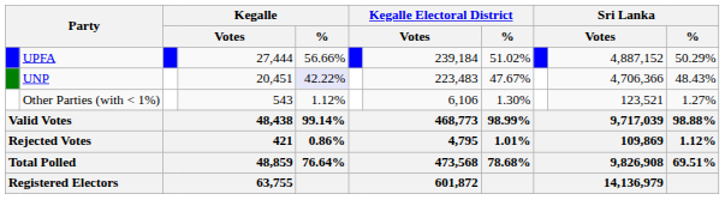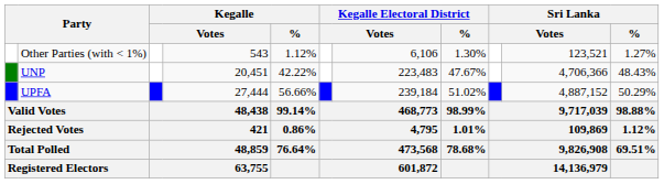 <table class="wikitable">
 <tr>
 <th colspan="2" width="144px"rowspan="2">Party</th>
 <th colspan="3" width="216px">Kegalle</th>
 <th colspan="3" width="216px"><a href='#'>Kegalle Electoral District</a></th>
 <th colspan="3" width="216px">Sri Lanka</th>
 </tr>
 <tr>
 <th colspan="2" width="144px">Votes</th>
 <th>%</th>
 <th colspan="2" width="144px">Votes</th>
 <th>%</th>
 <th colspan="2" width="144px">Votes</th>
 <th>%</th>
 </tr>
 <tr>
+<td style="background-color:white;" width="10px"></td>
+<td style="text-align:left;">Other Parties (with < 1%)</td>
+<td style="background-color:white;" width="10px"></td>
+<td style="text-align:right;">543</td>
+<td style="text-align:right;">1.12%</td>
+<td style="background-color:white;" width="10px"></td>
+<td style="text-align:right;">6,106</td>
+<td style="text-align:right;">1.30%</td>
+<td style="background-color:white;" width="10px"></td>
+<td style="text-align:right;">123,521</td>
+<td style="text-align:right;">1.27%</td>
+</tr>
+<tr>
+<td style="background-color:green;" width="10px"></td>
+<td style="text-align:left;"><a href='#'>UNP</a></td>
+<td style="background-color:white;" width="10px"></td>
+<td style="text-align:right;">20,451</td>
+<td style="text-align:right;">42.22%</td>
+<td style="background-color:white;" width="10px"></td>
+<td style="text-align:right;">223,483</td>
+<td style="text-align:right;">47.67%</td>
+<td style="background-color:white;" width="10px"></td>
+<td style="text-align:right;">4,706,366</td>
+<td style="text-align:right;">48.43%</td>
+</tr>
+<tr>
 <td style="background-color:blue;" width="10px"></td>
 <td style="text-align:left;"><a href='#'>UPFA</a></td>
 <td style="background-color:blue;" width="10px"></td>
 <td style="text-align:right;">27,444</td>
 <td style="text-align:right;">56.66%</td>
 <td style="background-color:blue;" width="10px"></td>
 <td style="text-align:right;">239,184</td>
 <td style="text-align:right;">51.02%</td>
 <td style="background-color:blue;" width="10px"></td>
 <td style="text-align:right;">4,887,152</td>
 <td style="text-align:right;">50.29%</td>
-</tr>
-<tr>
-<td style="background-color:green;" width="10px"></td>
-<td style="text-align:left;"><a href='#'>UNP</a></td>
-<td style="background-color:white;" width="10px"></td>
-<td style="text-align:right;">20,451</td>
-<td style="background: lavender; text-align:right;">42.22%</td>
-<td style="background-color:white;" width="10px"></td>
-<td style="text-align:right;">223,483</td>
-<td style="text-align:right;">47.67%</td>
-<td style="background-color:white;" width="10px"></td>
-<td style="text-align:right;">4,706,366</td>
-<td style="text-align:right;">48.43%</td>
-</tr>
-<tr>
-<td style="background-color:white;" width="10px"></td>
-<td style="text-align:left;">Other Parties (with < 1%)</td>
-<td style="background-color:white;" width="10px"></td>
-<td style="text-align:right;">543</td>
-<td style="text-align:right;">1.12%</td>
-<td style="background-color:white;" width="10px"></td>
-<td style="text-align:right;">6,106</td>
-<td style="text-align:right;">1.30%</td>
-<td style="background-color:white;" width="10px"></td>
-<td style="text-align:right;">123,521</td>
-<td style="text-align:right;">1.27%</td>
 </tr>
 <tr>
 <th colspan="2" width="144px"style="text-align:left;">Valid Votes</th>
 <th style="text-align:right;"colspan="2" width="144px">48,438</th>
 <th style="text-align:right;">99.14%</th>
 <th style="text-align:right;"colspan="2" width="144px">468,773</th>
 <th style="text-align:right;">98.99%</th>
 <th style="text-align:right;"colspan="2" width="144px">9,717,039</th>
 <th style="text-align:right;">98.88%</th>
 </tr>
 <tr>
 <th colspan="2" width="144px"style="text-align:left;">Rejected Votes</th>
 <th style="text-align:right;"colspan="2" width="144px">421</th>
 <th style="text-align:right;">0.86%</th>
 <th style="text-align:right;"colspan="2" width="144px">4,795</th>
 <th style="text-align:right;">1.01%</th>
 <th style="text-align:right;"colspan="2" width="144px">109,869</th>
 <th style="text-align:right;">1.12%</th>
 </tr>
 <tr>
 <th colspan="2" width="144px"style="text-align:left;">Total Polled</th>
 <th style="text-align:right;"colspan="2" width="144px">48,859</th>
 <th style="text-align:right;">76.64%</th>
 <th style="text-align:right;"colspan="2" width="144px">473,568</th>
 <th style="text-align:right;">78.68%</th>
 <th style="text-align:right;"colspan="2" width="144px">9,826,908</th>
 <th style="text-align:right;">69.51%</th>
 </tr>
 <tr>
 <th colspan="2" width="144px"style="text-align:left;">Registered Electors</th>
 <th style="text-align:right;"colspan="2" width="144px">63,755</th>
 <th></th>
 <th style="text-align:right;"colspan="2" width="144px">601,872</th>
 <th></th>
 <th style="text-align:right;"colspan="2" width="144px">14,136,979</th>
 <th></th>
 </tr>
 </table>
